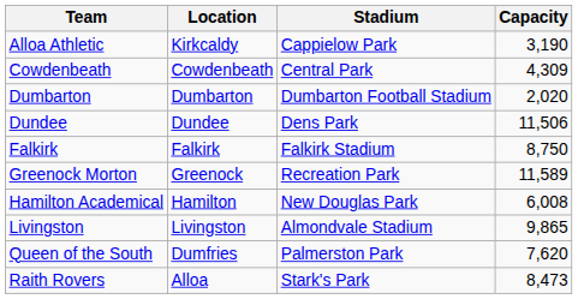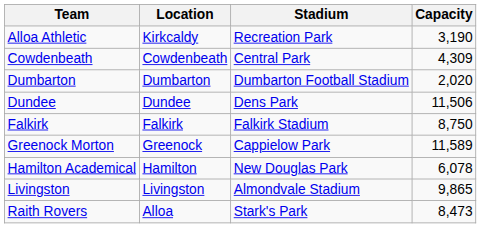 <table class="wikitable sortable">
 <tr>
 <th>Team</th>
 <th>Location</th>
 <th>Stadium</th>
 <th>Capacity</th>
 </tr>
 <tr>
 <td><a href='#'>Alloa Athletic</a></td>
 <td><a href='#'>Kirkcaldy</a></td>
-<td><a href='#'>Cappielow Park</a></td>
+<td><a href='#'>Recreation Park</a></td>
 <td align=right>3,190</td>
 </tr>
 <tr>
 <td><a href='#'>Cowdenbeath</a></td>
 <td><a href='#'>Cowdenbeath</a></td>
 <td><a href='#'>Central Park</a></td>
 <td align=right>4,309</td>
 </tr>
 <tr>
 <td><a href='#'>Dumbarton</a></td>
 <td><a href='#'>Dumbarton</a></td>
 <td><a href='#'>Dumbarton Football Stadium</a></td>
 <td align=right>2,020</td>
 </tr>
 <tr>
 <td><a href='#'>Dundee</a></td>
 <td><a href='#'>Dundee</a></td>
 <td><a href='#'>Dens Park</a></td>
 <td align=right>11,506</td>
 </tr>
 <tr>
 <td><a href='#'>Falkirk</a></td>
 <td><a href='#'>Falkirk</a></td>
 <td><a href='#'>Falkirk Stadium</a></td>
 <td align=right>8,750</td>
 </tr>
 <tr>
 <td><a href='#'>Greenock Morton</a></td>
 <td><a href='#'>Greenock</a></td>
-<td><a href='#'>Recreation Park</a></td>
+<td><a href='#'>Cappielow Park</a></td>
 <td align=right>11,589</td>
 </tr>
 <tr>
 <td><a href='#'>Hamilton Academical</a></td>
 <td><a href='#'>Hamilton</a></td>
 <td><a href='#'>New Douglas Park</a></td>
-<td align=right>6,008</td>
+<td align=right>6,078</td>
 </tr>
 <tr>
 <td><a href='#'>Livingston</a></td>
 <td><a href='#'>Livingston</a></td>
 <td><a href='#'>Almondvale Stadium</a></td>
 <td align=right>9,865</td>
 </tr>
 <tr>
-<td><a href='#'>Queen of the South</a></td>
-<td><a href='#'>Dumfries</a></td>
-<td><a href='#'>Palmerston Park</a></td>
-<td align=right>7,620</td>
-</tr>
-<tr>
 <td><a href='#'>Raith Rovers</a></td>
 <td><a href='#'>Alloa</a></td>
 <td><a href='#'>Stark's Park</a></td>
 <td align=right>8,473</td>
 </tr>
 </table>
